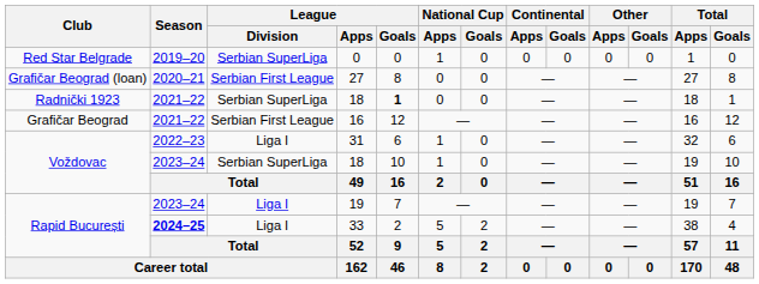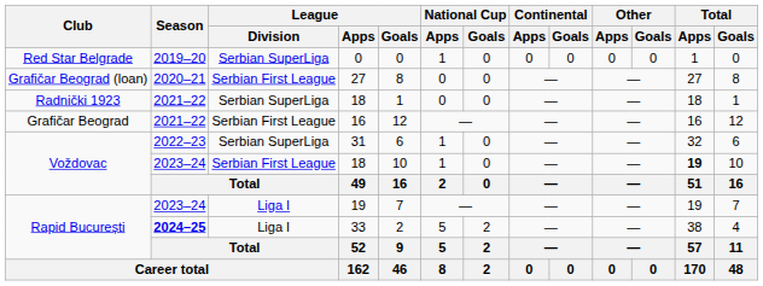 <table class="wikitable" style="text-align:center">
 <tr>
 <th rowspan="2">Club</th>
 <th rowspan="2">Season</th>
 <th colspan="3">League</th>
 <th colspan="2">National Cup</th>
 <th colspan="2">Continental</th>
 <th colspan="2">Other</th>
 <th colspan="2">Total</th>
 </tr>
 <tr>
 <th>Division</th>
 <th>Apps</th>
 <th>Goals</th>
 <th>Apps</th>
 <th>Goals</th>
 <th>Apps</th>
 <th>Goals</th>
 <th>Apps</th>
 <th>Goals</th>
 <th>Apps</th>
 <th>Goals</th>
 </tr>
 <tr>
 <td><a href='#'>Red Star Belgrade</a></td>
 <td><a href='#'>2019–20</a></td>
 <td><a href='#'>Serbian SuperLiga</a></td>
 <td>0</td>
 <td>0</td>
 <td>1</td>
 <td>0</td>
 <td>0</td>
 <td>0</td>
 <td>0</td>
 <td>0</td>
 <td>1</td>
 <td>0</td>
 </tr>
 <tr>
 <td rowspan="1"><a href='#'>Grafičar Beograd</a> (loan)</td>
 <td><a href='#'>2020–21</a></td>
 <td><a href='#'>Serbian First League</a></td>
 <td>27</td>
 <td>8</td>
 <td>0</td>
 <td>0</td>
 <td colspan="2">—</td>
 <td colspan="2">—</td>
 <td>27</td>
 <td>8</td>
 </tr>
 <tr>
 <td><a href='#'>Radnički 1923</a></td>
 <td><a href='#'>2021–22</a></td>
 <td>Serbian SuperLiga</td>
 <td>18</td>
-<td><strong>1</strong></td>
+<td>1</td>
 <td>0</td>
 <td>0</td>
 <td colspan="2">—</td>
 <td colspan="2">—</td>
 <td>18</td>
 <td>1</td>
 </tr>
 <tr>
 <td>Grafičar Beograd</td>
 <td><a href='#'>2021–22</a></td>
 <td>Serbian First League</td>
 <td>16</td>
 <td>12</td>
 <td colspan="2">—</td>
 <td colspan="2">—</td>
 <td colspan="2">—</td>
 <td>16</td>
 <td>12</td>
 </tr>
 <tr>
 <td rowspan="3"><a href='#'>Voždovac</a></td>
 <td><a href='#'>2022–23</a></td>
-<td>Liga I</td>
+<td>Serbian SuperLiga</td>
 <td>31</td>
 <td>6</td>
 <td>1</td>
 <td>0</td>
 <td colspan="2">—</td>
 <td colspan="2">—</td>
 <td>32</td>
 <td>6</td>
 </tr>
 <tr>
 <td><a href='#'>2023–24</a></td>
-<td>Serbian SuperLiga</td>
+<td><a href='#'>Serbian First League</a></td>
 <td>18</td>
 <td>10</td>
 <td>1</td>
 <td>0</td>
 <td colspan="2">—</td>
 <td colspan="2">—</td>
-<td>19</td>
+<td><strong>19</strong></td>
 <td>10</td>
 </tr>
 <tr>
 <th colspan="2">Total</th>
 <th>49</th>
 <th>16</th>
 <th>2</th>
 <th>0</th>
 <th colspan="2">—</th>
 <th colspan="2">—</th>
 <th>51</th>
 <th>16</th>
 </tr>
 <tr>
 <td rowspan="3"><a href='#'>Rapid București</a></td>
 <td><a href='#'>2023–24</a></td>
 <td><a href='#'>Liga I</a></td>
 <td>19</td>
 <td>7</td>
 <td colspan="2">—</td>
 <td colspan="2">—</td>
 <td colspan="2">—</td>
 <td>19</td>
 <td>7</td>
 </tr>
 <tr>
 <td><strong><a href='#'>2024–25</a></strong></td>
 <td>Liga I</td>
 <td>33</td>
 <td>2</td>
 <td>5</td>
 <td>2</td>
 <td colspan="2">—</td>
 <td colspan="2">—</td>
 <td>38</td>
 <td>4</td>
 </tr>
 <tr>
 <th colspan="2">Total</th>
 <th>52</th>
 <th>9</th>
 <th>5</th>
 <th>2</th>
 <th colspan="2">—</th>
 <th colspan="2">—</th>
 <th>57</th>
 <th>11</th>
 </tr>
 <tr>
 <th colspan="3">Career total</th>
 <th>162</th>
 <th>46</th>
 <th>8</th>
 <th>2</th>
 <th>0</th>
 <th>0</th>
 <th>0</th>
 <th>0</th>
 <th>170</th>
 <th>48</th>
 </tr>
 </table>
